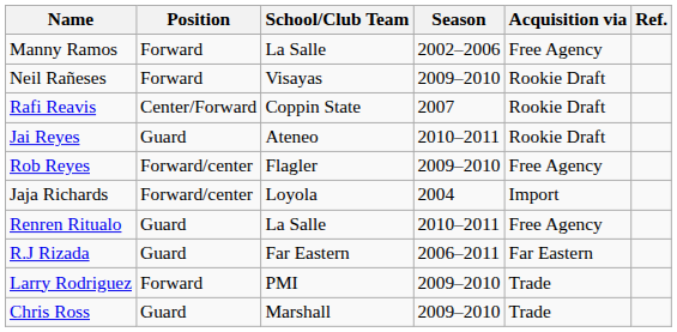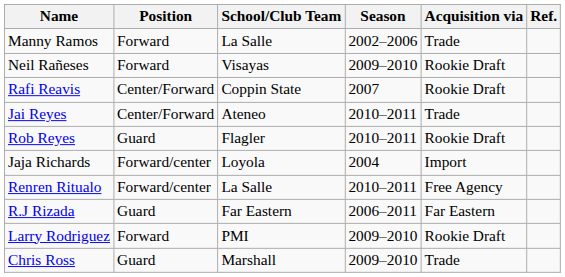 <table class="wikitable sortable">
 <tr>
 <th class="unsortable">Name</th>
 <th>Position</th>
 <th>School/Club Team</th>
 <th>Season</th>
 <th>Acquisition via</th>
 <th class=unsortable>Ref.</th>
 </tr>
 <tr>
 <td>Manny Ramos</td>
 <td>Forward</td>
 <td>La Salle</td>
 <td>2002–2006</td>
-<td>Free Agency</td>
+<td>Trade</td>
 <td></td>
 </tr>
 <tr>
 <td>Neil Rañeses</td>
 <td>Forward</td>
 <td>Visayas</td>
 <td>2009–2010</td>
 <td>Rookie Draft</td>
 <td></td>
 </tr>
 <tr>
 <td><a href='#'>Rafi Reavis</a></td>
 <td>Center/Forward</td>
 <td>Coppin State</td>
 <td>2007</td>
 <td>Rookie Draft</td>
 <td></td>
 </tr>
 <tr>
 <td><a href='#'>Jai Reyes</a></td>
-<td>Guard</td>
+<td>Center/Forward</td>
 <td>Ateneo</td>
 <td>2010–2011</td>
-<td>Rookie Draft</td>
+<td>Trade</td>
 <td></td>
 </tr>
 <tr>
 <td><a href='#'>Rob Reyes</a></td>
-<td>Forward/center</td>
+<td>Guard</td>
 <td>Flagler</td>
-<td>2009–2010</td>
-<td>Free Agency</td>
+<td>2010–2011</td>
+<td>Rookie Draft</td>
 <td></td>
 </tr>
 <tr>
 <td>Jaja Richards</td>
 <td>Forward/center</td>
 <td>Loyola</td>
 <td>2004</td>
 <td>Import</td>
 <td></td>
 </tr>
 <tr>
 <td><a href='#'>Renren Ritualo</a></td>
-<td>Guard</td>
+<td>Forward/center</td>
 <td>La Salle</td>
 <td>2010–2011</td>
 <td>Free Agency</td>
 <td></td>
 </tr>
 <tr>
 <td><a href='#'>R.J Rizada</a></td>
 <td>Guard</td>
 <td>Far Eastern</td>
 <td>2006–2011</td>
 <td>Far Eastern</td>
 <td></td>
 </tr>
 <tr>
 <td><a href='#'>Larry Rodriguez</a></td>
 <td>Forward</td>
 <td>PMI</td>
 <td>2009–2010</td>
-<td>Trade</td>
+<td>Rookie Draft</td>
 <td></td>
 </tr>
 <tr>
 <td><a href='#'>Chris Ross</a></td>
 <td>Guard</td>
 <td>Marshall</td>
 <td>2009–2010</td>
 <td>Trade</td>
 <td></td>
 </tr>
 </table>
